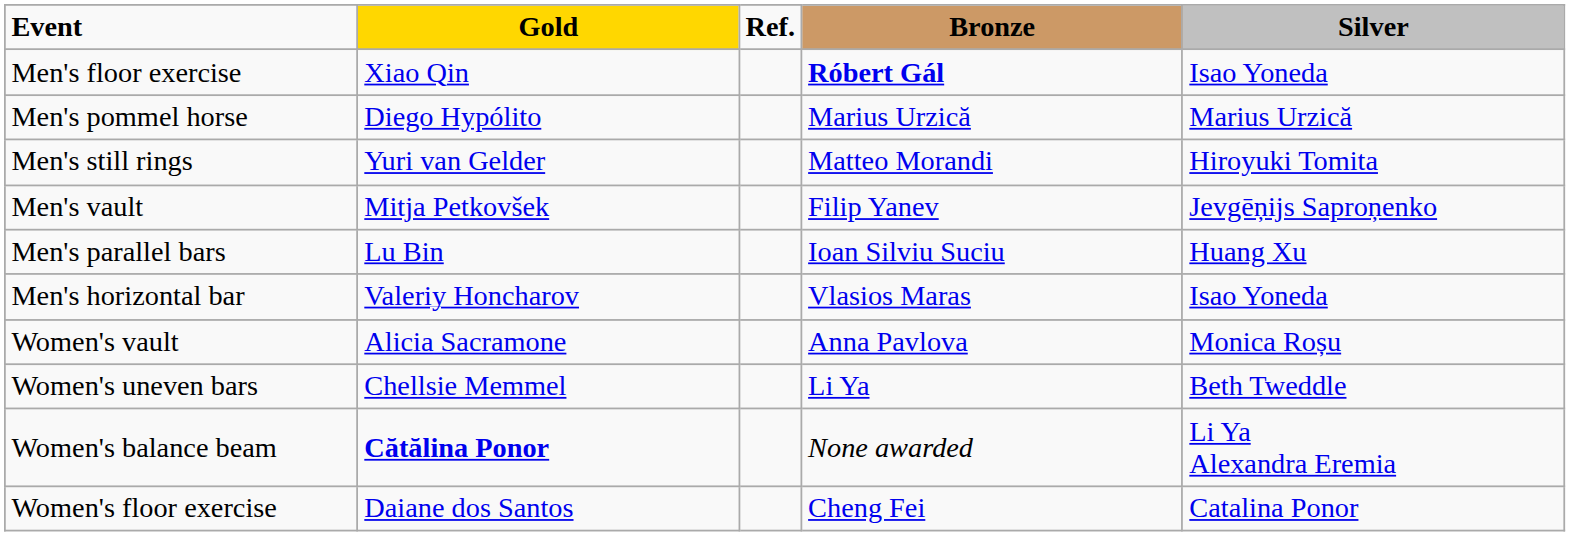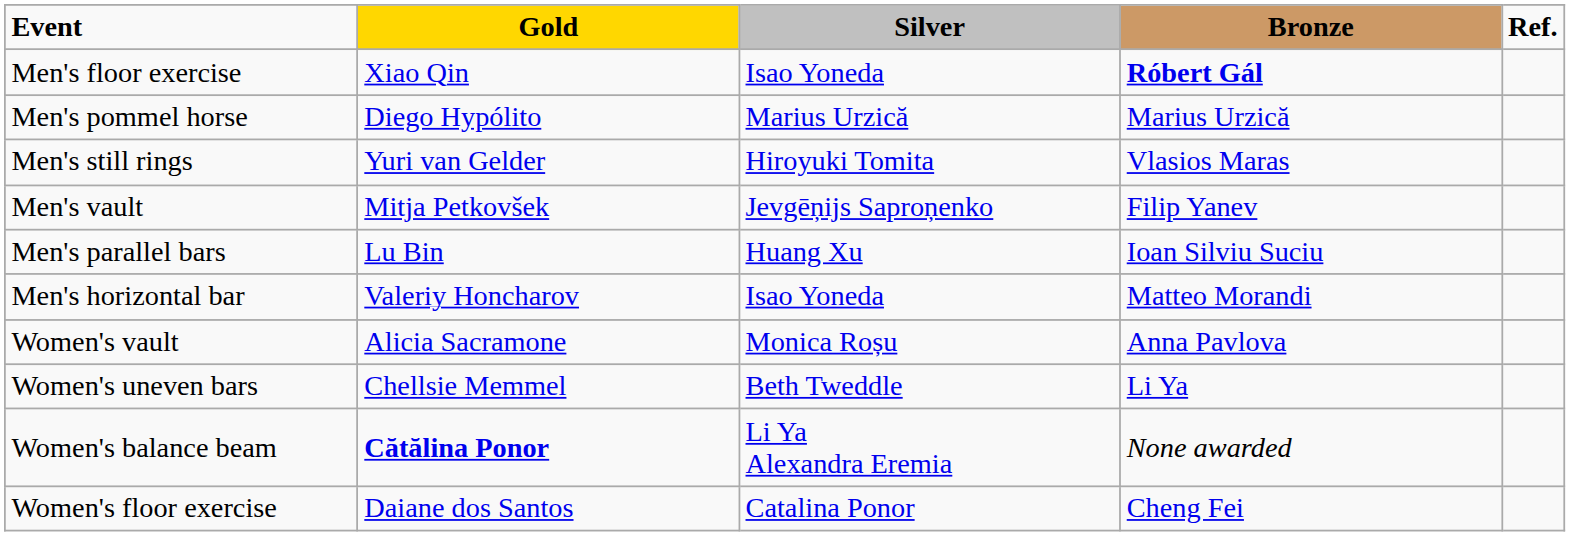 <table class="wikitable">
 <tr>
 <td style="width:12em;"><strong>Event</strong></td>
 <td style="text-align:center; background:gold; width:13em;"><strong>Gold</strong></td>
+<td style="text-align:center; background:silver; width:13em;"><strong>Silver</strong></td>
+<td style="text-align:center; background:#c96; width:13em;"><strong>Bronze</strong></td>
 <td style="width:1em;"><strong>Ref.</strong></td>
-<td style="text-align:center; background:#c96; width:13em;"><strong>Bronze</strong></td>
-<td style="text-align:center; background:silver; width:13em;"><strong>Silver</strong></td>
 </tr>
 <tr>
 <td>Men's floor exercise</td>
 <td> <a href='#'>Xiao Qin</a></td>
+<td> <a href='#'>Isao Yoneda</a></td>
+<td><strong> <a href='#'>Róbert Gál</a></strong></td>
 <td></td>
-<td><strong> <a href='#'>Róbert Gál</a></strong></td>
-<td> <a href='#'>Isao Yoneda</a></td>
 </tr>
 <tr>
 <td>Men's pommel horse</td>
 <td> <a href='#'>Diego Hypólito</a></td>
-<td></td>
 <td> <a href='#'>Marius Urzică</a></td>
 <td> <a href='#'>Marius Urzică</a></td>
+<td></td>
 </tr>
 <tr>
 <td>Men's still rings</td>
 <td> <a href='#'>Yuri van Gelder</a></td>
+<td> <a href='#'>Hiroyuki Tomita</a></td>
+<td> <a href='#'>Vlasios Maras</a></td>
 <td></td>
-<td> <a href='#'>Matteo Morandi</a></td>
-<td> <a href='#'>Hiroyuki Tomita</a></td>
 </tr>
 <tr>
 <td>Men's vault</td>
 <td> <a href='#'>Mitja Petkovšek</a></td>
+<td> <a href='#'>Jevgēņijs Saproņenko</a></td>
+<td> <a href='#'>Filip Yanev</a></td>
 <td></td>
-<td> <a href='#'>Filip Yanev</a></td>
-<td> <a href='#'>Jevgēņijs Saproņenko</a></td>
 </tr>
 <tr>
 <td>Men's parallel bars</td>
 <td> <a href='#'>Lu Bin</a></td>
+<td> <a href='#'>Huang Xu</a></td>
+<td> <a href='#'>Ioan Silviu Suciu</a></td>
 <td></td>
-<td> <a href='#'>Ioan Silviu Suciu</a></td>
-<td> <a href='#'>Huang Xu</a></td>
 </tr>
 <tr>
 <td>Men's horizontal bar</td>
 <td> <a href='#'>Valeriy Honcharov</a></td>
+<td> <a href='#'>Isao Yoneda</a></td>
+<td> <a href='#'>Matteo Morandi</a></td>
 <td></td>
-<td> <a href='#'>Vlasios Maras</a></td>
-<td> <a href='#'>Isao Yoneda</a></td>
 </tr>
 <tr>
 <td>Women's vault</td>
 <td> <a href='#'>Alicia Sacramone</a></td>
+<td> <a href='#'>Monica Roșu</a></td>
+<td> <a href='#'>Anna Pavlova</a></td>
 <td></td>
-<td> <a href='#'>Anna Pavlova</a></td>
-<td> <a href='#'>Monica Roșu</a></td>
 </tr>
 <tr>
 <td>Women's uneven bars</td>
 <td> <a href='#'>Chellsie Memmel</a></td>
+<td> <a href='#'>Beth Tweddle</a></td>
+<td> <a href='#'>Li Ya</a></td>
 <td></td>
-<td> <a href='#'>Li Ya</a></td>
-<td> <a href='#'>Beth Tweddle</a></td>
 </tr>
 <tr>
 <td> Women's balance beam </td>
 <td><strong> <a href='#'>Cătălina Ponor</a></strong></td>
+<td> <a href='#'>Li Ya</a> <br>  <a href='#'>Alexandra Eremia</a></td>
+<td><em>None awarded</em></td>
 <td></td>
-<td><em>None awarded</em></td>
-<td> <a href='#'>Li Ya</a> <br>  <a href='#'>Alexandra Eremia</a></td>
 </tr>
 <tr>
 <td>Women's floor exercise</td>
 <td> <a href='#'>Daiane dos Santos</a></td>
+<td> <a href='#'>Catalina Ponor</a></td>
+<td> <a href='#'>Cheng Fei</a></td>
 <td></td>
-<td> <a href='#'>Cheng Fei</a></td>
-<td> <a href='#'>Catalina Ponor</a></td>
 </tr>
 </table>
